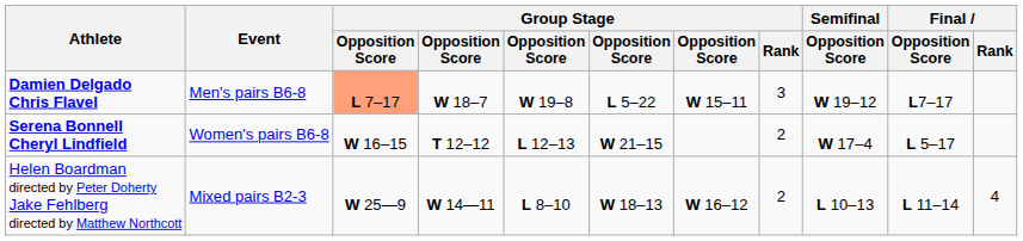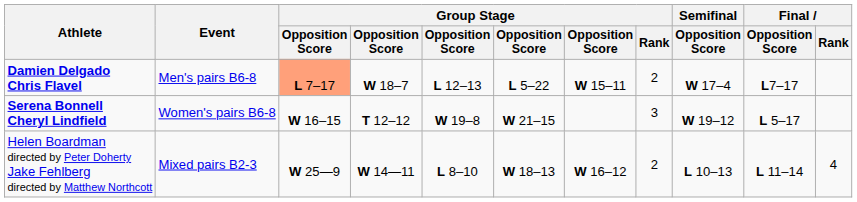 <table class="wikitable" style="font-size:88%; text-align:center">
 <tr>
 <th rowspan=2>Athlete</th>
 <th rowspan=2>Event</th>
 <th colspan=6>Group Stage</th>
 <th>Semifinal</th>
 <th colspan=2>Final / </th>
 </tr>
 <tr style="font-size:95%">
 <th>Opposition<br>Score</th>
 <th>Opposition<br>Score</th>
 <th>Opposition<br>Score</th>
 <th>Opposition<br>Score</th>
 <th>Opposition<br>Score</th>
 <th>Rank</th>
 <th>Opposition<br>Score</th>
 <th>Opposition<br>Score</th>
 <th>Rank</th>
 </tr>
 <tr>
 <td align=left><strong><a href='#'>Damien Delgado</a></strong><br><strong><a href='#'>Chris Flavel</a></strong></td>
 <td align=left><a href='#'>Men's pairs B6-8</a></td>
 <td style="background: lightsalmon;"><br> <strong>L</strong> 7–17</td>
 <td><br> <strong>W</strong> 18–7</td>
-<td><br> <strong>W</strong> 19–8</td>
+<td><br> <strong>L</strong> 12–13</td>
 <td><br> <strong>L</strong> 5–22</td>
 <td><br> <strong>W</strong> 15–11</td>
-<td>3</td>
-<td><br> <strong>W</strong> 19–12</td>
+<td>2</td>
+<td><br><strong>W</strong> 17–4</td>
 <td><br> <strong>L</strong>7–17</td>
 <td></td>
 </tr>
 <tr>
 <td align=left><strong><a href='#'>Serena Bonnell</a></strong><br><strong><a href='#'>Cheryl Lindfield</a></strong></td>
 <td align=left><a href='#'>Women's pairs B6-8</a></td>
 <td><br> <strong>W</strong> 16–15</td>
 <td><br> <strong>T</strong> 12–12</td>
-<td><br> <strong>L</strong> 12–13</td>
+<td><br> <strong>W</strong> 19–8</td>
 <td><br> <strong>W</strong> 21–15</td>
 <td></td>
-<td>2</td>
-<td><br><strong>W</strong> 17–4</td>
+<td>3</td>
+<td><br> <strong>W</strong> 19–12</td>
 <td><br> <strong>L</strong> 5–17</td>
 <td></td>
 </tr>
 <tr>
 <td align=left><a href='#'>Helen Boardman</a><br><small>directed by <a href='#'>Peter Doherty</a></small><br><a href='#'>Jake Fehlberg</a><br><small>directed by <a href='#'>Matthew Northcott</a></small></td>
 <td align=left><a href='#'>Mixed pairs B2-3</a></td>
 <td><br><strong>W</strong> 25―9</td>
 <td><br><strong>W</strong> 14―11</td>
 <td><br><strong>L</strong> 8–10</td>
 <td><br><strong>W</strong> 18–13</td>
 <td><br><strong>W</strong> 16–12</td>
 <td>2</td>
 <td><br><strong>L</strong> 10–13</td>
 <td><br><strong>L</strong> 11–14</td>
 <td>4</td>
 </tr>
 </table>
